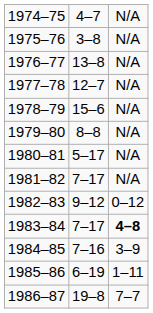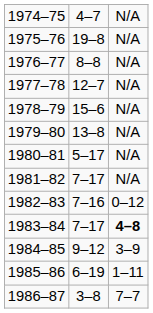 <table class="wikitable" style="text-align:center;">
 <tr>
 <td>1974–75</td>
 <td>4–7</td>
 <td>N/A</td>
 </tr>
 <tr>
 <td>1975–76</td>
-<td>3–8</td>
+<td>19–8</td>
 <td>N/A</td>
 </tr>
 <tr>
 <td>1976–77</td>
-<td>13–8</td>
+<td>8–8</td>
 <td>N/A</td>
 </tr>
 <tr>
 <td>1977–78</td>
 <td>12–7</td>
 <td>N/A</td>
 </tr>
 <tr>
 <td>1978–79</td>
 <td>15–6</td>
 <td>N/A</td>
 </tr>
 <tr>
 <td>1979–80</td>
-<td>8–8</td>
+<td>13–8</td>
 <td>N/A</td>
 </tr>
 <tr>
 <td>1980–81</td>
 <td>5–17</td>
 <td>N/A</td>
 </tr>
 <tr>
 <td>1981–82</td>
 <td>7–17</td>
 <td>N/A</td>
 </tr>
 <tr>
 <td>1982–83</td>
-<td>9–12</td>
+<td>7–16</td>
 <td>0–12</td>
 </tr>
 <tr>
 <td>1983–84</td>
 <td>7–17</td>
 <td><strong>4–8</strong></td>
 </tr>
 <tr>
 <td>1984–85</td>
-<td>7–16</td>
+<td>9–12</td>
 <td>3–9</td>
 </tr>
 <tr>
 <td>1985–86</td>
 <td>6–19</td>
 <td>1–11</td>
 </tr>
 <tr>
 <td>1986–87</td>
-<td>19–8</td>
+<td>3–8</td>
 <td>7–7</td>
 </tr>
 </table>
